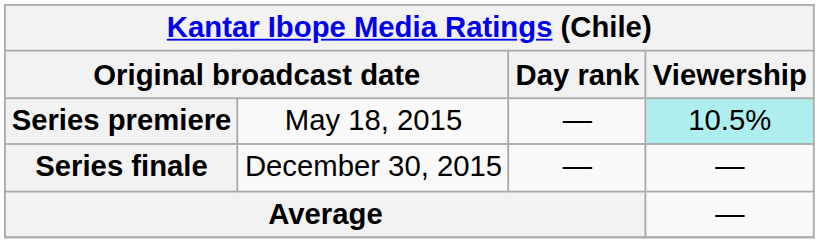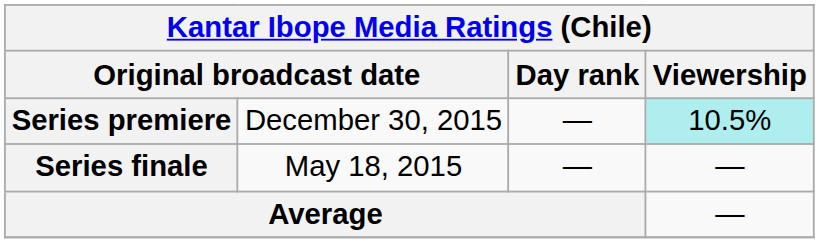 <table class=wikitable style="text-align:center">
 <tr>
 <th colspan="4"><a href='#'>Kantar Ibope Media Ratings</a> (Chile)</th>
 </tr>
 <tr>
 <th colspan="2">Original broadcast date</th>
 <th>Day rank</th>
 <th>Viewership</th>
 </tr>
 <tr>
 <th>Series premiere</th>
-<td>May 18, 2015</td>
+<td>December 30, 2015</td>
 <td>—</td>
 <td style="background: paleturquoise;">10.5%</td>
 </tr>
 <tr>
 <th>Series finale</th>
-<td>December 30, 2015</td>
+<td>May 18, 2015</td>
 <td>—</td>
 <td>—</td>
 </tr>
 <tr>
 <th colspan=3>Average</th>
 <td>—</td>
 </tr>
 <tr>
 </tr>
 </table>
